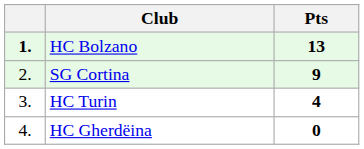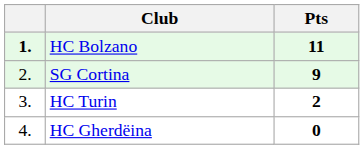 <table class="wikitable">
 <tr>
 <th width="30"></th>
 <th width="200">Club</th>
 <th width="70">Pts</th>
 </tr>
 <tr bgcolor="#e6fae6" align="center">
 <td><strong>1.</strong></td>
 <td align="left"><a href='#'>HC Bolzano</a></td>
-<td><strong>13</strong></td>
+<td><strong>11</strong></td>
 </tr>
 <tr bgcolor="#e6fae6" align="center">
 <td>2.</td>
 <td align="left"><a href='#'>SG Cortina</a></td>
 <td><strong>9</strong></td>
 </tr>
 <tr bgcolor="#FFFFFF" align="center">
 <td>3.</td>
 <td align="left"><a href='#'>HC Turin</a></td>
-<td><strong>4</strong></td>
+<td><strong>2</strong></td>
 </tr>
 <tr bgcolor="#FFFFFF" align="center">
 <td>4.</td>
 <td align="left"><a href='#'>HC Gherdëina</a></td>
 <td><strong>0</strong></td>
 </tr>
 </table>
